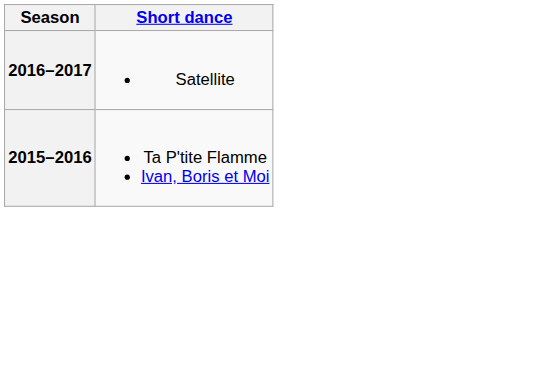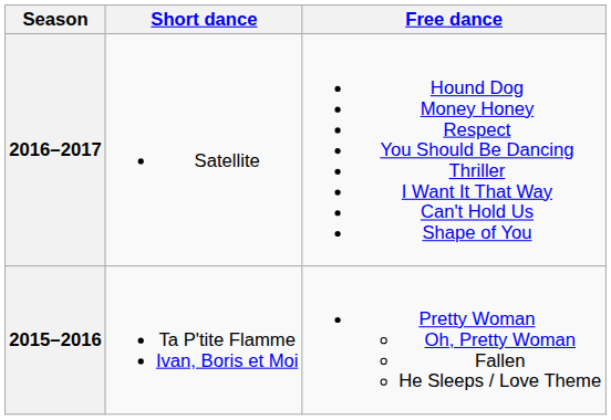 <table class=wikitable style=text-align:center>
 <tr>
 <th>Season</th>
 <th><a href='#'>Short dance</a></th>
+<th><a href='#'>Free dance</a></th>
 </tr>
 <tr>
 <th>2016–2017</th>
 <td><br><ul><li>Satellite</li></ul></td>
+<td><br><ul><li><a href='#'>Hound Dog</a> <br></li><li><a href='#'>Money Honey</a> <br></li><li><a href='#'>Respect</a> <br></li><li><a href='#'>You Should Be Dancing</a> <br></li><li><a href='#'>Thriller</a> <br></li><li><a href='#'>I Want It That Way</a> <br></li><li><a href='#'>Can't Hold Us</a> <br></li><li><a href='#'>Shape of You</a> <br></li></ul></td>
 </tr>
 <tr>
 <th>2015–2016 <br> </th>
 <td><br><ul><li> Ta P'tite Flamme <br></li><li> <a href='#'>Ivan, Boris et Moi</a> <br></li></ul></td>
+<td><br><ul><li><a href='#'>Pretty Woman</a><ul><li><a href='#'>Oh, Pretty Woman</a> <br></li><li>Fallen <br></li><li>He Sleeps / Love Theme <br></li></ul></li></ul></td>
 </tr>
 </table>
